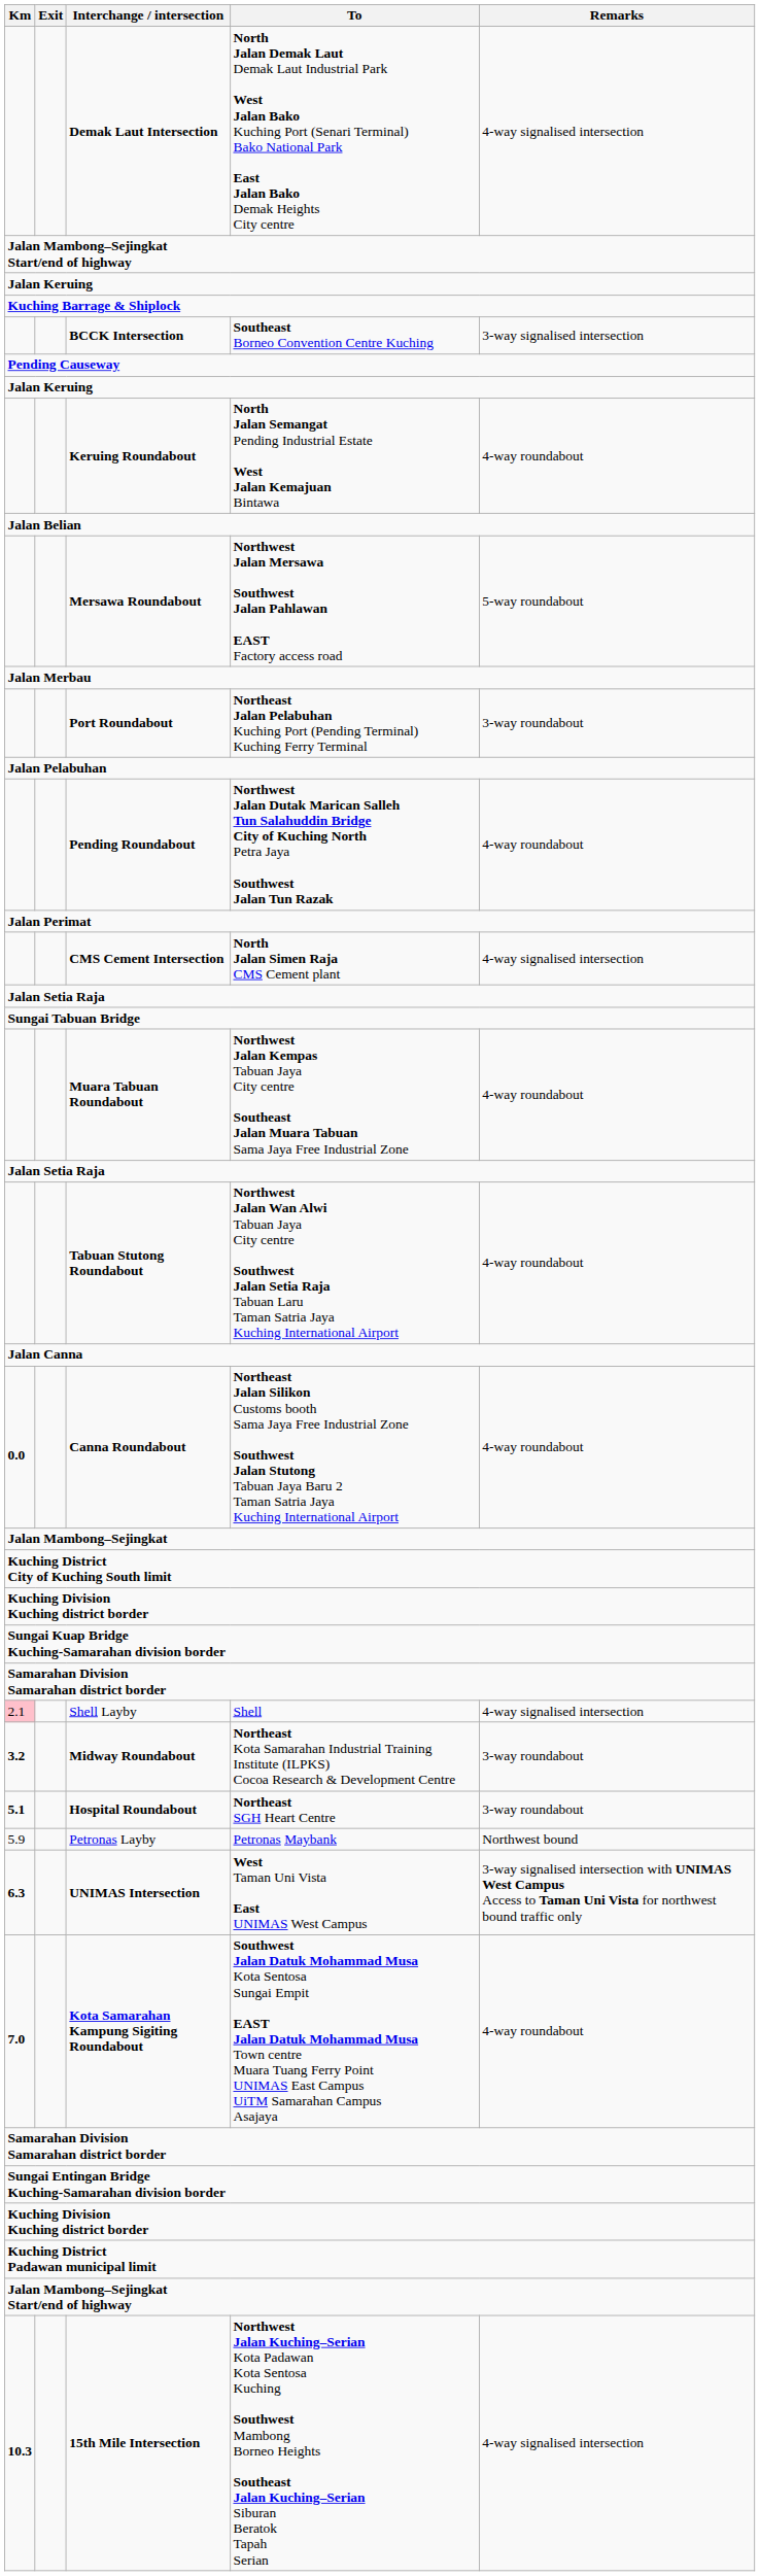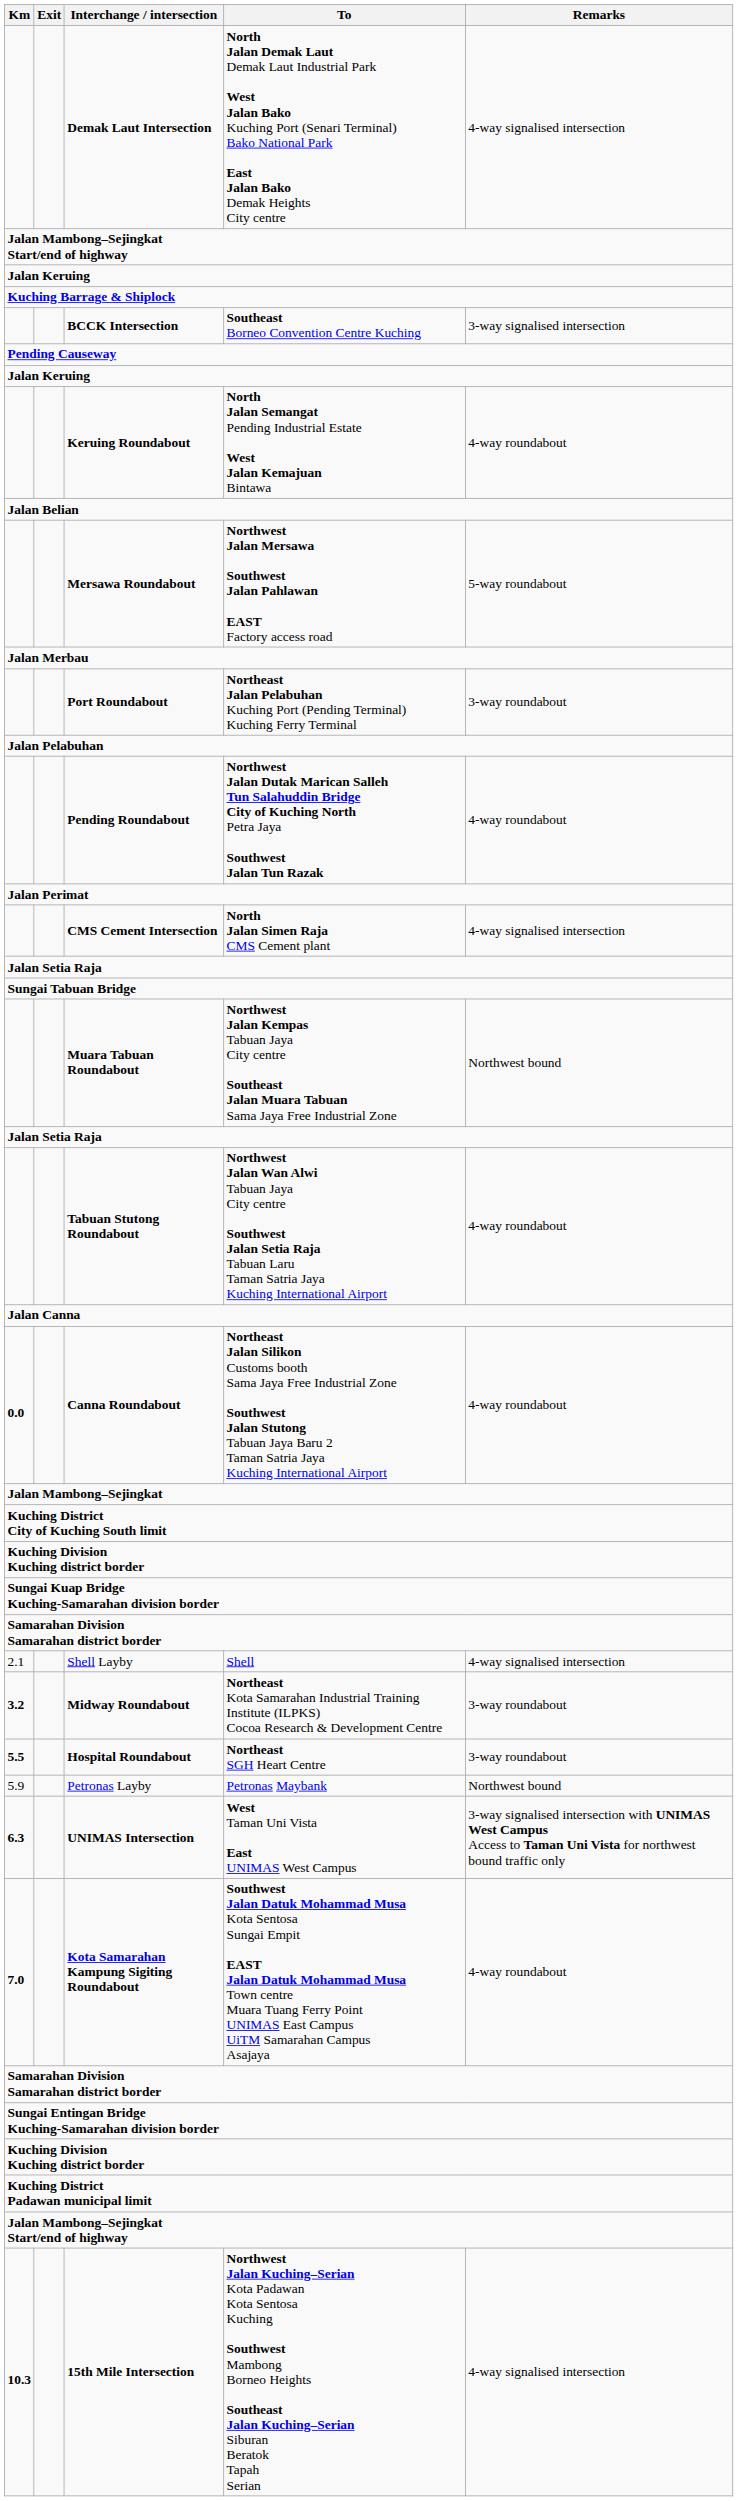 <table class="wikitable">
 <tr>
 <th>Km</th>
 <th>Exit</th>
 <th>Interchange / intersection</th>
 <th>To</th>
 <th>Remarks</th>
 </tr>
 <tr>
 <td></td>
 <td></td>
 <td><strong>Demak Laut Intersection</strong></td>
 <td><strong><span>North</span></strong><br><strong>Jalan Demak Laut</strong><br>Demak Laut Industrial Park<br><br><strong><span>West</span></strong><br> <strong>Jalan Bako</strong><br>Kuching Port (Senari Terminal) <br><a href='#'>Bako National Park</a><br><br><strong><span>East</span></strong><br> <strong>Jalan Bako</strong><br>Demak Heights<br>City centre</td>
 <td>4-way signalised intersection</td>
 </tr>
 <tr>
 <td style="width:600px" colspan="6" style="text-align:center; background:green;"> <strong><span>Jalan Mambong–Sejingkat<br>Start/end of highway</span></strong></td>
 </tr>
 <tr>
 <td style="width:600px" colspan="6" style="text-align:center; background:blue;"><strong><span>Jalan Keruing </span></strong></td>
 </tr>
 <tr>
 <td style="width:600px" colspan="6" style="text-align:center; background:yellow;"><strong><span><a href='#'>Kuching Barrage & Shiplock</a></span></strong></td>
 </tr>
 <tr>
 <td></td>
 <td></td>
 <td><strong>BCCK Intersection</strong></td>
 <td><strong><span>Southeast</span></strong><br><a href='#'>Borneo Convention Centre Kuching</a></td>
 <td>3-way signalised intersection</td>
 </tr>
 <tr>
 <td style="width:600px" colspan="6" style="text-align:center; background:yellow;"><strong><span><a href='#'>Pending Causeway</a></span></strong></td>
 </tr>
 <tr>
 <td style="width:600px" colspan="6" style="text-align:center; background:blue;"><strong><span>Jalan Keruing</span></strong></td>
 </tr>
 <tr>
 <td></td>
 <td></td>
 <td><strong>Keruing Roundabout</strong></td>
 <td><strong><span>North</span></strong><br><strong>Jalan Semangat</strong><br>Pending Industrial Estate<br><br><strong><span>West</span></strong><br><strong>Jalan Kemajuan</strong><br>Bintawa</td>
 <td>4-way roundabout</td>
 </tr>
 <tr>
 <td style="width:600px" colspan="6" style="text-align:center; background:blue;"><strong><span>Jalan Belian</span></strong></td>
 </tr>
 <tr>
 <td></td>
 <td></td>
 <td><strong>Mersawa Roundabout</strong></td>
 <td><strong><span>Northwest</span></strong><br><strong>Jalan Mersawa</strong><br><br><strong><span>Southwest</span></strong><br><strong>Jalan Pahlawan</strong><br><br><strong><span>EAST</span></strong><br>Factory access road</td>
 <td>5-way roundabout</td>
 </tr>
 <tr>
 <td style="width:600px" colspan="6" style="text-align:center; background:blue;"><strong><span>Jalan Merbau</span></strong></td>
 </tr>
 <tr>
 <td></td>
 <td></td>
 <td><strong>Port Roundabout</strong></td>
 <td><strong><span>Northeast</span></strong><br><strong>Jalan Pelabuhan</strong><br>Kuching Port (Pending Terminal)  <br>Kuching Ferry Terminal </td>
 <td>3-way roundabout</td>
 </tr>
 <tr>
 <td style="width:600px" colspan="6" style="text-align:center; background:blue;"><strong><span>Jalan Pelabuhan</span></strong></td>
 </tr>
 <tr>
 <td></td>
 <td></td>
 <td><strong>Pending Roundabout</strong></td>
 <td><strong><span>Northwest</span></strong><br><strong>Jalan Dutak Marican Salleh</strong><br> <strong><a href='#'>Tun Salahuddin Bridge</a></strong><br><strong>City of Kuching North</strong><br>Petra Jaya<br><br><strong><span>Southwest</span></strong><br><strong>Jalan Tun Razak</strong></td>
 <td>4-way roundabout</td>
 </tr>
 <tr>
 <td style="width:600px" colspan="6" style="text-align:center; background:blue;"><strong><span>Jalan Perimat</span></strong></td>
 </tr>
 <tr>
 <td></td>
 <td></td>
 <td><strong>CMS Cement Intersection</strong></td>
 <td><strong><span>North</span></strong><br><strong>Jalan Simen Raja</strong><br><a href='#'>CMS</a> Cement plant</td>
 <td>4-way signalised intersection</td>
 </tr>
 <tr>
 <td style="width:600px" colspan="6" style="text-align:center; background:blue;"><strong><span>Jalan Setia Raja</span></strong></td>
 </tr>
 <tr>
 <td style="width:600px" colspan="6" style="text-align:center; background:yellow;"><strong><span>Sungai Tabuan Bridge</span></strong></td>
 </tr>
 <tr>
 <td></td>
 <td></td>
 <td><strong>Muara Tabuan Roundabout</strong></td>
 <td><strong><span>Northwest</span></strong><br><strong>Jalan Kempas</strong><br>Tabuan Jaya<br>City centre<br><br><strong><span>Southeast</span></strong><br><strong>Jalan Muara Tabuan </strong><br>Sama Jaya Free Industrial Zone</td>
-<td>4-way roundabout</td>
+<td>Northwest bound</td>
 </tr>
 <tr>
 <td style="width:600px" colspan="6" style="text-align:center; background:blue;"><strong><span>Jalan Setia Raja</span></strong></td>
 </tr>
 <tr>
 <td></td>
 <td></td>
 <td><strong>Tabuan Stutong Roundabout</strong></td>
 <td><strong><span>Northwest</span></strong><br><strong>Jalan Wan Alwi</strong><br>Tabuan Jaya<br>City centre<br><br><strong><span>Southwest</span></strong><br><strong>Jalan Setia Raja</strong><br>Tabuan Laru<br>Taman Satria Jaya<br><a href='#'>Kuching International Airport</a> </td>
 <td>4-way roundabout</td>
 </tr>
 <tr>
 <td style="width:600px" colspan="6" style="text-align:center; background:blue;"><strong><span>Jalan Canna</span></strong></td>
 </tr>
 <tr>
 <td><br><strong>0.0</strong></td>
 <td></td>
 <td><strong>Canna Roundabout</strong></td>
 <td><strong><span>Northeast</span></strong><br><strong>Jalan Silikon</strong><br>Customs booth <br>Sama Jaya Free Industrial Zone<br><br><strong><span>Southwest</span></strong><br><strong>Jalan Stutong</strong><br>Tabuan Jaya Baru 2<br>Taman Satria Jaya<br><a href='#'>Kuching International Airport</a> </td>
 <td>4-way roundabout</td>
 </tr>
 <tr>
 <td style="width:600px" colspan="6" style="text-align:center; background:blue;"><strong><span>Jalan Mambong–Sejingkat</span></strong></td>
 </tr>
 <tr>
 <td style="width:600px" colspan="6" style="text-align:center; background:brown;"><strong><span>Kuching District<br>City of Kuching South limit</span></strong></td>
 </tr>
 <tr>
 <td style="width:600px" colspan="6" style="text-align:center; background:blue;"><strong><span>Kuching Division<br>Kuching district border</span></strong></td>
 </tr>
 <tr>
 <td style="width:600px" colspan="6" style="text-align:center; background:yellow;"><strong><span>Sungai Kuap Bridge<br>Kuching-Samarahan division border</span></strong></td>
 </tr>
 <tr>
 <td style="width:600px" colspan="6" style="text-align:center; background:blue;"><strong><span>Samarahan Division<br>Samarahan district border</span></strong></td>
 </tr>
 <tr>
-<td style="background: pink;">2.1</td>
+<td>2.1</td>
 <td></td>
 <td> <a href='#'>Shell</a> Layby</td>
 <td>  <a href='#'>Shell</a></td>
 <td>4-way signalised intersection</td>
 </tr>
 <tr>
 <td><strong>3.2</strong></td>
 <td></td>
 <td><strong>Midway Roundabout</strong></td>
 <td><strong><span>Northeast</span></strong><br>Kota Samarahan Industrial Training Institute (ILPKS)<br>Cocoa Research & Development Centre</td>
 <td>3-way roundabout</td>
 </tr>
 <tr>
-<td><strong>5.1</strong></td>
+<td><strong>5.5</strong></td>
 <td></td>
 <td><strong>Hospital Roundabout</strong></td>
 <td><strong><span>Northeast</span></strong><br><a href='#'>SGH</a> Heart Centre</td>
 <td>3-way roundabout</td>
 </tr>
 <tr>
 <td>5.9</td>
 <td></td>
 <td> <a href='#'>Petronas</a> Layby</td>
 <td>  <a href='#'>Petronas</a>  <a href='#'>Maybank</a></td>
 <td>Northwest bound</td>
 </tr>
 <tr>
 <td><strong>6.3</strong></td>
 <td></td>
 <td><strong>UNIMAS Intersection</strong></td>
 <td><strong><span>West</span></strong><br>Taman Uni Vista<br><br><strong><span>East</span></strong><br><a href='#'>UNIMAS</a> West Campus</td>
 <td>3-way signalised intersection with <strong>UNIMAS West Campus</strong><br>Access to <strong>Taman Uni Vista</strong> for northwest bound traffic only</td>
 </tr>
 <tr>
 <td><br><strong>7.0</strong></td>
 <td></td>
 <td><strong><a href='#'>Kota Samarahan</a></strong><br><strong>Kampung Sigiting Roundabout</strong></td>
 <td><strong><span>Southwest</span></strong><br> <strong><a href='#'>Jalan Datuk Mohammad Musa</a></strong><br>Kota Sentosa<br> Sungai Empit<br><br><strong><span>EAST</span></strong><br> <strong><a href='#'>Jalan Datuk Mohammad Musa</a></strong><br> Town centre<br>Muara Tuang Ferry Point <br><a href='#'>UNIMAS</a> East Campus<br><a href='#'>UiTM</a> Samarahan Campus<br> Asajaya</td>
 <td>4-way roundabout</td>
 </tr>
 <tr>
 <td style="width:600px" colspan="6" style="text-align:center; background:blue;"><strong><span>Samarahan Division<br>Samarahan district border</span></strong></td>
 </tr>
 <tr>
 <td style="width:600px" colspan="6" style="text-align:center; background:yellow;"><strong><span>Sungai Entingan Bridge<br>Kuching-Samarahan division border</span></strong></td>
 </tr>
 <tr>
 <td style="width:600px" colspan="6" style="text-align:center; background:blue;"><strong><span>Kuching Division<br>Kuching district border</span></strong></td>
 </tr>
 <tr>
 <td style="width:600px" colspan="6" style="text-align:center; background:brown;"><strong><span>Kuching District<br>Padawan municipal limit</span></strong></td>
 </tr>
 <tr>
 <td style="width:600px" colspan="6" style="text-align:center; background:green;"> <strong><span>Jalan Mambong–Sejingkat<br>Start/end of highway</span></strong></td>
 </tr>
 <tr>
 <td><br><strong>10.3</strong></td>
 <td></td>
 <td><strong>15th Mile Intersection</strong></td>
 <td><strong><span>Northwest</span></strong><br>  <strong><a href='#'>Jalan Kuching–Serian</a></strong><br>  Kota Padawan<br>  Kota Sentosa<br>  Kuching<br><br><strong><span>Southwest</span></strong><br>Mambong<br>Borneo Heights<br><br><strong><span>Southeast</span></strong><br>  <strong><a href='#'>Jalan Kuching–Serian</a></strong> <br>   Siburan<br>   Beratok<br>  Tapah<br>  Serian</td>
 <td>4-way signalised intersection</td>
 </tr>
 </table>
